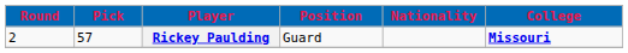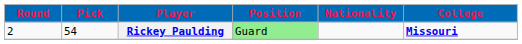 <table class="wikitable plainrowheaders">
 <tr>
 <th scope="col" style="background:#006BB7; color:#ED164B" width="10%">Round</th>
 <th scope="col" style="background:#006BB7; color:#ED164B" width="10%">Pick</th>
 <th scope="col" style="background:#006BB7; color:#ED164B" width="20%">Player</th>
 <th scope="col" style="background:#006BB7; color:#ED164B" width="15%">Position</th>
 <th scope="col" style="background:#006BB7; color:#ED164B" width="15%">Nationality</th>
 <th scope="col" style="background:#006BB7; color:#ED164B" width="20%">College</th>
 </tr>
 <tr>
 <td>2</td>
-<td>57</td>
+<td>54</td>
 <th scope="row"><a href='#'>Rickey Paulding</a></th>
-<td>Guard</td>
+<td style="background: lightgreen;">Guard</td>
 <td></td>
 <td><strong><a href='#'>Missouri</a></strong></td>
 </tr>
 <tr>
 </tr>
 </table>
